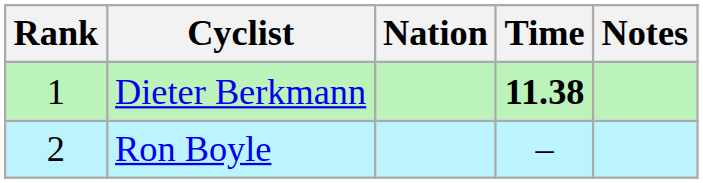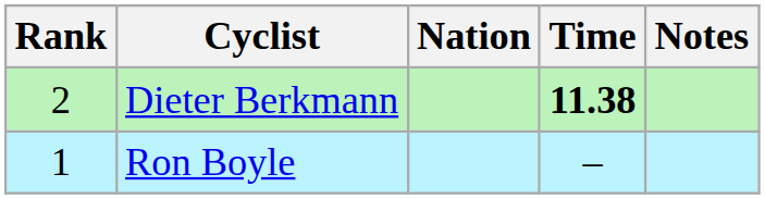 <table class="wikitable sortable" style="text-align:center">
 <tr>
 <th>Rank</th>
 <th>Cyclist</th>
 <th>Nation</th>
 <th>Time</th>
 <th>Notes</th>
 </tr>
 <tr bgcolor=bbf3bb>
-<td>1</td>
+<td>2</td>
 <td align=left data-sort-value="Berkmann, Dieter"><a href='#'>Dieter Berkmann</a></td>
 <td align=left></td>
 <td><strong>11.38</strong></td>
 <td></td>
 </tr>
 <tr bgcolor=bbf3ff>
-<td>2</td>
+<td>1</td>
 <td align=left data-sort-value="Boyle, Ron"><a href='#'>Ron Boyle</a></td>
 <td align=left></td>
 <td>–</td>
 <td></td>
 </tr>
 </table>
